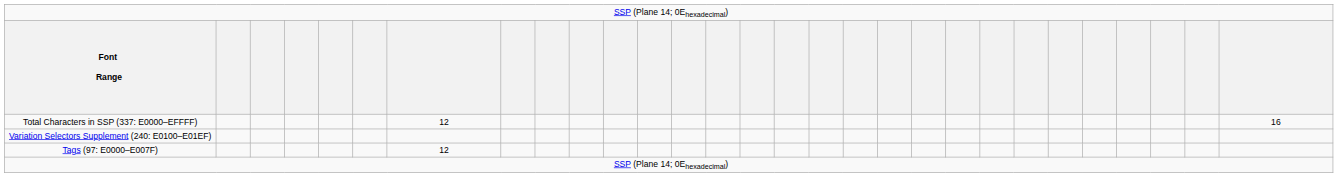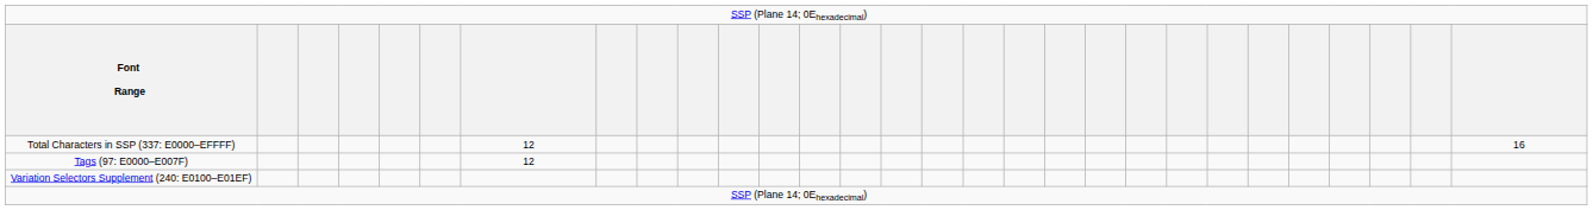 <table class="wikitable" style="width:100%; text-align:center; vertical-align:middle; font-size:80%;">
 <tr>
 <td colspan=29> <span></span> <a href='#'>SSP</a> (Plane 14; 0E<sub>hexadecimal</sub>)</td>
 </tr>
 <tr style="height:11em">
 <th style="width:310px;">Font  <br><br>Range <span></span></th>
 <th></th>
 <th></th>
 <th></th>
 <th></th>
 <th></th>
 <th></th>
 <th></th>
 <th></th>
 <th></th>
 <th></th>
 <th></th>
 <th></th>
 <th></th>
 <th></th>
 <th></th>
 <th></th>
 <th></th>
 <th></th>
 <th></th>
 <th></th>
 <th></th>
 <th></th>
 <th></th>
 <th></th>
 <th></th>
 <th></th>
 <th></th>
 <th></th>
 </tr>
 <tr>
 <td>Total Characters in SSP (337: E0000–EFFFF)</td>
 <td></td>
 <td></td>
 <td></td>
 <td></td>
 <td></td>
 <td>12</td>
 <td></td>
 <td></td>
 <td></td>
 <td></td>
 <td></td>
 <td></td>
 <td></td>
 <td></td>
 <td></td>
 <td></td>
 <td></td>
 <td></td>
 <td></td>
 <td></td>
 <td></td>
 <td></td>
 <td></td>
 <td></td>
 <td></td>
 <td></td>
 <td></td>
 <td>16</td>
 </tr>
 <tr>
+<td><a href='#'>Tags</a> (97: E0000–E007F)</td>
+<td></td>
+<td></td>
+<td></td>
+<td></td>
+<td></td>
+<td>12</td>
+<td></td>
+<td></td>
+<td></td>
+<td></td>
+<td></td>
+<td></td>
+<td></td>
+<td></td>
+<td></td>
+<td></td>
+<td></td>
+<td></td>
+<td></td>
+<td></td>
+<td></td>
+<td></td>
+<td></td>
+<td></td>
+<td></td>
+<td></td>
+<td></td>
+<td></td>
+</tr>
+<tr>
 <td><a href='#'>Variation Selectors Supplement</a> (240: E0100–E01EF)</td>
 <td></td>
 <td></td>
 <td></td>
 <td></td>
 <td></td>
 <td></td>
 <td></td>
 <td></td>
 <td></td>
 <td></td>
 <td></td>
 <td></td>
 <td></td>
 <td></td>
 <td></td>
 <td></td>
 <td></td>
 <td></td>
 <td></td>
 <td></td>
 <td></td>
 <td></td>
 <td></td>
 <td></td>
 <td></td>
 <td></td>
 <td></td>
 <td></td>
 </tr>
 <tr>
-<td><a href='#'>Tags</a> (97: E0000–E007F)</td>
-<td></td>
-<td></td>
-<td></td>
-<td></td>
-<td></td>
-<td>12</td>
-<td></td>
-<td></td>
-<td></td>
-<td></td>
-<td></td>
-<td></td>
-<td></td>
-<td></td>
-<td></td>
-<td></td>
-<td></td>
-<td></td>
-<td></td>
-<td></td>
-<td></td>
-<td></td>
-<td></td>
-<td></td>
-<td></td>
-<td></td>
-<td></td>
-<td></td>
-</tr>
-<tr>
 <td colspan=29> <span></span> <a href='#'>SSP</a> (Plane 14; 0E<sub>hexadecimal</sub>)</td>
 </tr>
 </table>
